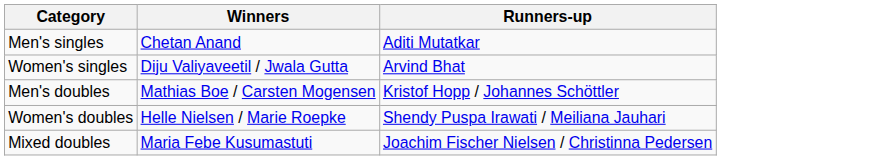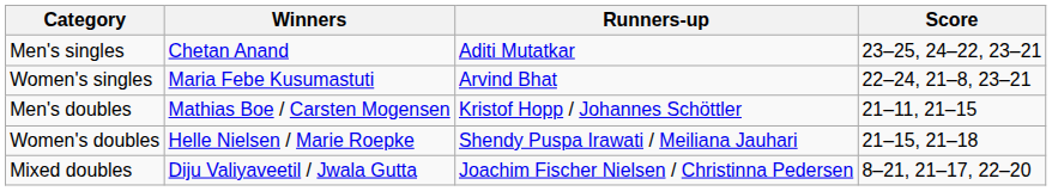 <table class=wikitable style="white-space:nowrap;">
 <tr>
 <th>Category</th>
 <th>Winners</th>
 <th>Runners-up</th>
+<th>Score</th>
 </tr>
 <tr>
 <td>Men's singles</td>
 <td> <a href='#'>Chetan Anand</a></td>
 <td> <a href='#'>Aditi Mutatkar</a></td>
+<td>23–25, 24–22, 23–21</td>
 </tr>
 <tr>
 <td>Women's singles</td>
-<td> <a href='#'>Diju Valiyaveetil</a> / <a href='#'>Jwala Gutta</a></td>
+<td> <a href='#'>Maria Febe Kusumastuti</a></td>
 <td> <a href='#'>Arvind Bhat</a></td>
+<td>22–24, 21–8, 23–21</td>
 </tr>
 <tr>
 <td>Men's doubles</td>
 <td> <a href='#'>Mathias Boe</a> / <a href='#'>Carsten Mogensen</a></td>
 <td> <a href='#'>Kristof Hopp</a> / <a href='#'>Johannes Schöttler</a></td>
+<td>21–11, 21–15</td>
 </tr>
 <tr>
 <td>Women's doubles</td>
 <td> <a href='#'>Helle Nielsen</a> / <a href='#'>Marie Roepke</a></td>
 <td> <a href='#'>Shendy Puspa Irawati</a> / <a href='#'>Meiliana Jauhari</a></td>
+<td>21–15, 21–18</td>
 </tr>
 <tr>
 <td>Mixed doubles</td>
-<td> <a href='#'>Maria Febe Kusumastuti</a></td>
+<td> <a href='#'>Diju Valiyaveetil</a> / <a href='#'>Jwala Gutta</a></td>
 <td> <a href='#'>Joachim Fischer Nielsen</a> / <a href='#'>Christinna Pedersen</a></td>
+<td>8–21, 21–17, 22–20</td>
 </tr>
 </table>
